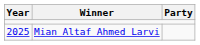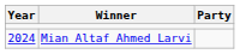 <table class="wikitable">
 <tr>
 <th>Year</th>
 <th>Winner</th>
 <th colspan=2>Party</th>
 </tr>
 <tr>
 <td colspan="4"></td>
 </tr>
 <tr>
-<td><a href='#'>2025</a></td>
+<td><a href='#'>2024</a></td>
 <td><a href='#'>Mian Altaf Ahmed Larvi</a></td>
 <td></td>
 </tr>
 </table>
